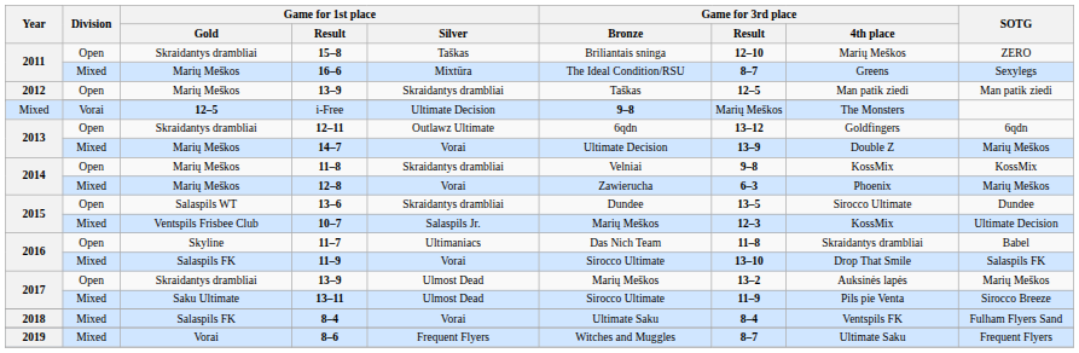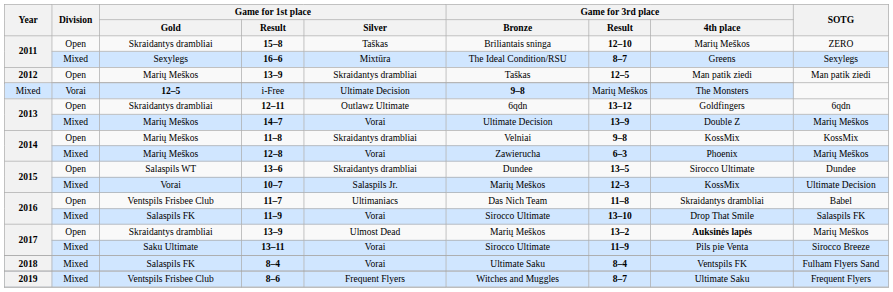 <table class=wikitable style="text-align:center; font-size:85%; width:100%">
 <tr>
 <th rowspan=2 width=3%>Year</th>
 <th rowspan=2 width=5%>Division</th>
 <th colspan=3>Game for 1st place</th>
 <th colspan=3>Game for 3rd place</th>
 <th rowspan=2 width=10%>SOTG</th>
 </tr>
 <tr>
 <th width=15%>Gold</th>
 <th width=6.5%>Result</th>
 <th width=15%>Silver</th>
 <th width=15%>Bronze</th>
 <th width=6.5%>Result</th>
 <th width=15%>4th place</th>
 </tr>
 <tr>
 <th rowspan=2 width=5%>2011</th>
 <td>Open</td>
 <td>Skraidantys drambliai </td>
 <td><strong>15–8</strong></td>
 <td>Taškas </td>
 <td>Briliantais sninga </td>
 <td><strong>12–10</strong></td>
 <td>Marių Meškos </td>
 <td>ZERO </td>
 </tr>
 <tr style="background:#D0E6FF;">
 <td>Mixed</td>
-<td>Marių Meškos </td>
+<td>Sexylegs </td>
 <td><strong>16–6</strong></td>
 <td>Mixtūra </td>
 <td>The Ideal Condition/RSU </td>
 <td><strong>8–7</strong></td>
 <td>Greens </td>
 <td>Sexylegs </td>
 </tr>
 <tr>
 <th rowspan=2 width=5%>2012</th>
 <td>Open</td>
 <td>Marių Meškos </td>
 <td><strong>13–9</strong></td>
 <td>Skraidantys drambliai </td>
 <td>Taškas </td>
 <td><strong>12–5</strong></td>
 <td>Man patik ziedi </td>
 <td>Man patik ziedi </td>
 </tr>
 <tr>
 </tr>
 <tr style="background:#D0E6FF;">
 <td>Mixed</td>
 <td>Vorai </td>
 <td><strong>12–5</strong></td>
 <td>i-Free </td>
 <td>Ultimate Decision </td>
 <td><strong>9–8</strong></td>
 <td>Marių Meškos </td>
 <td>The Monsters </td>
 </tr>
 <tr>
 <th rowspan=2 width=5%>2013</th>
 <td>Open</td>
 <td>Skraidantys drambliai </td>
 <td><strong>12–11</strong></td>
 <td>Outlawz Ultimate </td>
 <td>6qdn </td>
 <td><strong>13–12</strong></td>
 <td>Goldfingers </td>
 <td>6qdn </td>
 </tr>
 <tr style="background:#D0E6FF;">
 <td>Mixed</td>
 <td>Marių Meškos </td>
 <td><strong>14–7</strong></td>
 <td>Vorai </td>
 <td>Ultimate Decision </td>
 <td><strong>13–9</strong></td>
 <td>Double Z </td>
 <td>Marių Meškos </td>
 </tr>
 <tr>
 <th rowspan=2 width=5%>2014</th>
 <td>Open</td>
 <td>Marių Meškos </td>
 <td><strong>11–8</strong></td>
 <td>Skraidantys drambliai </td>
 <td>Velniai </td>
 <td><strong>9–8</strong></td>
 <td>KossMix </td>
 <td>KossMix </td>
 </tr>
 <tr style="background:#D0E6FF;">
 <td>Mixed</td>
 <td>Marių Meškos </td>
 <td><strong>12–8</strong></td>
 <td>Vorai </td>
 <td>Zawierucha </td>
 <td><strong>6–3</strong></td>
 <td>Phoenix </td>
 <td>Marių Meškos </td>
 </tr>
 <tr>
 <th rowspan=2 width=5%>2015</th>
 <td>Open</td>
 <td>Salaspils WT </td>
 <td><strong>13–6</strong></td>
 <td>Skraidantys drambliai </td>
 <td>Dundee </td>
 <td><strong>13–5</strong></td>
 <td>Sirocco Ultimate </td>
 <td>Dundee </td>
 </tr>
 <tr style="background:#D0E6FF;">
 <td>Mixed</td>
-<td>Ventspils Frisbee Club </td>
+<td>Vorai </td>
 <td><strong>10–7</strong></td>
 <td>Salaspils Jr. </td>
 <td>Marių Meškos </td>
 <td><strong>12–3</strong></td>
 <td>KossMix </td>
 <td>Ultimate Decision </td>
 </tr>
 <tr>
 <th rowspan=2 width=5%>2016</th>
 <td>Open</td>
-<td>Skyline </td>
+<td>Ventspils Frisbee Club </td>
 <td><strong>11–7</strong></td>
 <td>Ultimaniacs </td>
 <td>Das Nich Team </td>
 <td><strong>11–8</strong></td>
 <td>Skraidantys drambliai </td>
 <td>Babel </td>
 </tr>
 <tr style="background:#D0E6FF;">
 <td>Mixed</td>
 <td>Salaspils FK </td>
 <td><strong>11–9</strong></td>
 <td>Vorai </td>
 <td>Sirocco Ultimate </td>
 <td><strong>13–10</strong></td>
 <td>Drop That Smile </td>
 <td>Salaspils FK </td>
 </tr>
 <tr>
 <th rowspan=2 width=5%>2017</th>
 <td>Open</td>
 <td>Skraidantys drambliai </td>
 <td><strong>13–9</strong></td>
 <td>Ulmost Dead </td>
 <td>Marių Meškos </td>
 <td><strong>13–2</strong></td>
-<td>Auksinės lapės </td>
+<td><strong>Auksinės lapės </strong></td>
 <td>Marių Meškos </td>
 </tr>
 <tr style="background:#D0E6FF;">
 <td>Mixed</td>
 <td>Saku Ultimate </td>
 <td><strong>13–11</strong></td>
-<td>Ulmost Dead </td>
+<td>Vorai </td>
 <td>Sirocco Ultimate </td>
 <td><strong>11–9</strong></td>
 <td>Pils pie Venta </td>
 <td>Sirocco Breeze </td>
 </tr>
 <tr>
 </tr>
 <tr style="background:#D0E6FF;">
 <th width=5%>2018</th>
 <td>Mixed</td>
 <td>Salaspils FK </td>
 <td><strong>8–4</strong></td>
 <td>Vorai </td>
 <td>Ultimate Saku </td>
 <td><strong>8–4</strong></td>
 <td>Ventspils FK </td>
 <td>Fulham Flyers Sand </td>
 </tr>
 <tr style="background:#D0E6FF;">
 </tr>
 <tr style="background:#D0E6FF;">
 </tr>
 <tr>
 </tr>
 <tr style="background:#D0E6FF;">
 <th rowspan=1!width=5%>2019</th>
 <td>Mixed</td>
-<td>Vorai </td>
+<td>Ventspils Frisbee Club </td>
 <td><strong>8–6</strong></td>
 <td>Frequent Flyers </td>
 <td>Witches and Muggles </td>
 <td><strong>8–7</strong></td>
 <td>Ultimate Saku </td>
 <td>Frequent Flyers </td>
 </tr>
 <tr style="background:#D0E6FF;">
 </tr>
 </table>
